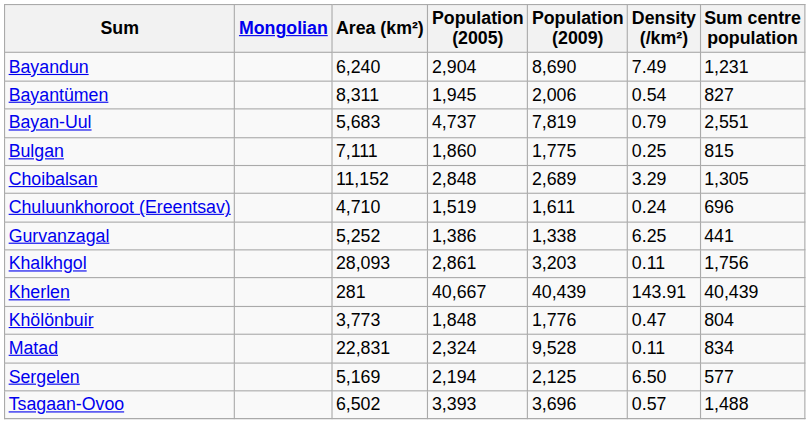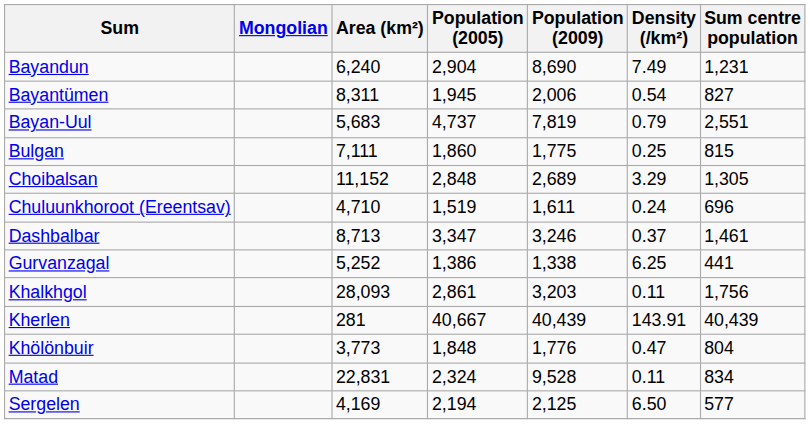 <table class="wikitable">
 <tr>
 <th>Sum</th>
 <th><a href='#'>Mongolian</a></th>
 <th>Area (km²)</th>
 <th>Population<br>(2005)</th>
 <th>Population<br>(2009)</th>
 <th>Density<br>(/km²)</th>
 <th>Sum centre<br>population</th>
 </tr>
 <tr>
 <td><a href='#'>Bayandun</a></td>
 <td></td>
 <td>6,240</td>
 <td>2,904</td>
 <td>8,690</td>
 <td>7.49</td>
 <td>1,231</td>
 </tr>
 <tr>
 <td><a href='#'>Bayantümen</a></td>
 <td></td>
 <td>8,311</td>
 <td>1,945</td>
 <td>2,006</td>
 <td>0.54</td>
 <td>827</td>
 </tr>
 <tr>
 <td><a href='#'>Bayan-Uul</a></td>
 <td></td>
 <td>5,683</td>
 <td>4,737</td>
 <td>7,819</td>
 <td>0.79</td>
 <td>2,551</td>
 </tr>
 <tr>
 <td><a href='#'>Bulgan</a></td>
 <td></td>
 <td>7,111</td>
 <td>1,860</td>
 <td>1,775</td>
 <td>0.25</td>
 <td>815</td>
 </tr>
 <tr>
 <td><a href='#'>Choibalsan</a></td>
 <td></td>
 <td>11,152</td>
 <td>2,848</td>
 <td>2,689</td>
 <td>3.29</td>
 <td>1,305</td>
 </tr>
 <tr>
 <td><a href='#'>Chuluunkhoroot (Ereentsav)</a></td>
 <td></td>
 <td>4,710</td>
 <td>1,519</td>
 <td>1,611</td>
 <td>0.24</td>
 <td>696</td>
 </tr>
 <tr>
+<td><a href='#'>Dashbalbar</a></td>
+<td></td>
+<td>8,713</td>
+<td>3,347</td>
+<td>3,246</td>
+<td>0.37</td>
+<td>1,461</td>
+</tr>
+<tr>
 <td><a href='#'>Gurvanzagal</a></td>
 <td></td>
 <td>5,252</td>
 <td>1,386</td>
 <td>1,338</td>
 <td>6.25</td>
 <td>441</td>
 </tr>
 <tr>
 <td><a href='#'>Khalkhgol</a></td>
 <td></td>
 <td>28,093</td>
 <td>2,861</td>
 <td>3,203</td>
 <td>0.11</td>
 <td>1,756</td>
 </tr>
 <tr>
 <td><a href='#'>Kherlen</a></td>
 <td></td>
 <td>281</td>
 <td>40,667</td>
 <td>40,439</td>
 <td>143.91</td>
 <td>40,439</td>
 </tr>
 <tr>
 <td><a href='#'>Khölönbuir</a></td>
 <td></td>
 <td>3,773</td>
 <td>1,848</td>
 <td>1,776</td>
 <td>0.47</td>
 <td>804</td>
 </tr>
 <tr>
 <td><a href='#'>Matad</a></td>
 <td></td>
 <td>22,831</td>
 <td>2,324</td>
 <td>9,528</td>
 <td>0.11</td>
 <td>834</td>
 </tr>
 <tr>
 <td><a href='#'>Sergelen</a></td>
 <td></td>
-<td>5,169</td>
+<td>4,169</td>
 <td>2,194</td>
 <td>2,125</td>
 <td>6.50</td>
 <td>577</td>
 </tr>
 <tr>
-<td><a href='#'>Tsagaan-Ovoo</a></td>
-<td></td>
-<td>6,502</td>
-<td>3,393</td>
-<td>3,696</td>
-<td>0.57</td>
-<td>1,488</td>
-</tr>
-<tr>
 </tr>
 </table>
